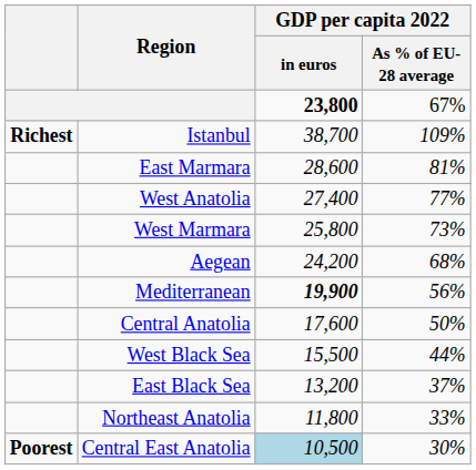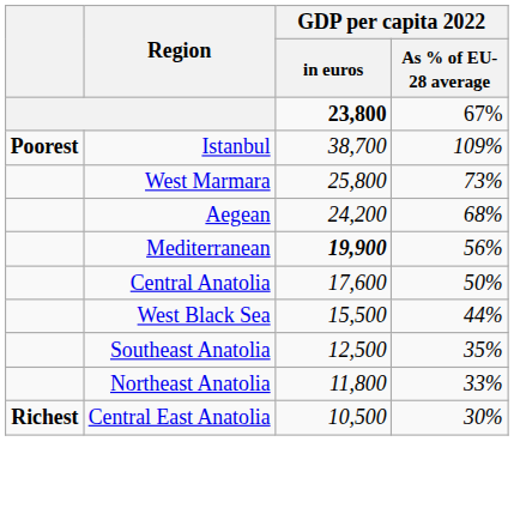 <table class="wikitable">
 <tr>
 <th rowspan=2></th>
 <th rowspan=2>Region</th>
 <th colspan=2>GDP per capita 2022</th>
 </tr>
 <tr style="background:#efefef;">
 <th style="width:5em;"><small>in euros</small></th>
 <th style="width:5em;"><small>As % of EU-28 average</small></th>
 </tr>
 <tr style="text-align:right;">
 <th style="text-align:left;" colspan="2"></th>
 <td><strong>23,800</strong></td>
 <td>67%</td>
 </tr>
 <tr style="text-align:right;">
-<td><strong>Richest</strong></td>
+<td><strong>Poorest</strong></td>
 <td><a href='#'>Istanbul</a></td>
 <td><em>38,700</em></td>
 <td><em>109%</em></td>
-</tr>
-<tr style="text-align:right;">
-<td></td>
-<td><a href='#'>East Marmara</a></td>
-<td><em>28,600</em></td>
-<td><em>81%</em></td>
-</tr>
-<tr style="text-align:right;">
-<td></td>
-<td><a href='#'>West Anatolia</a></td>
-<td><em>27,400</em></td>
-<td><em>77%</em></td>
 </tr>
 <tr style="text-align:right;">
 <td></td>
 <td><a href='#'>West Marmara</a></td>
 <td><em>25,800</em></td>
 <td><em>73%</em></td>
 </tr>
 <tr style="text-align:right;">
 <td></td>
 <td><a href='#'>Aegean</a></td>
 <td><em>24,200</em></td>
 <td><em>68%</em></td>
 </tr>
 <tr style="text-align:right;">
 <td></td>
 <td><a href='#'>Mediterranean</a></td>
 <td><strong><em>19,900</em></strong></td>
 <td><em>56%</em></td>
 </tr>
 <tr style="text-align:right;">
 <td></td>
 <td><a href='#'>Central Anatolia</a></td>
 <td><em>17,600</em></td>
 <td><em>50%</em></td>
 </tr>
 <tr style="text-align:right;">
 <td></td>
 <td><a href='#'>West Black Sea</a></td>
 <td><em>15,500</em></td>
 <td><em>44%</em></td>
 </tr>
 <tr style="text-align:right;">
 <td></td>
-<td><a href='#'>East Black Sea</a></td>
-<td><em>13,200</em></td>
-<td><em>37%</em></td>
+<td><a href='#'>Southeast Anatolia</a></td>
+<td><em>12,500</em></td>
+<td><em>35%</em></td>
 </tr>
 <tr style="text-align:right;">
 <td></td>
 <td><a href='#'>Northeast Anatolia</a></td>
 <td><em>11,800</em></td>
 <td><em>33%</em></td>
 </tr>
 <tr style="text-align:right;">
-<td><strong>Poorest</strong></td>
+<td><strong>Richest</strong></td>
 <td><a href='#'>Central East Anatolia</a></td>
-<td style="background: lightblue;"><em>10,500</em></td>
+<td><em>10,500</em></td>
 <td><em>30%</em></td>
 </tr>
 </table>
